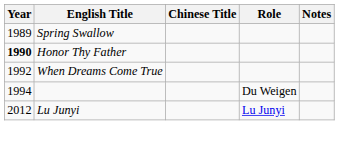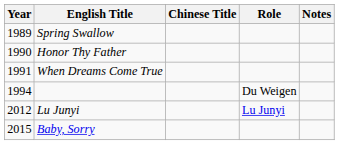 <table class="wikitable sortable">
 <tr>
 <th>Year</th>
 <th>English Title</th>
 <th>Chinese Title</th>
 <th>Role</th>
 <th ! class="unsortable">Notes</th>
 </tr>
 <tr>
 <td>1989</td>
 <td><em>Spring Swallow</em></td>
 <td></td>
 <td></td>
 <td></td>
 </tr>
 <tr>
-<td><strong>1990</strong></td>
+<td>1990</td>
 <td><em>Honor Thy Father</em></td>
 <td></td>
 <td></td>
 <td></td>
 </tr>
 <tr>
-<td>1992</td>
+<td>1991</td>
 <td><em>When Dreams Come True</em></td>
 <td></td>
 <td></td>
 <td></td>
 </tr>
 <tr>
 <td>1994</td>
 <td></td>
 <td></td>
 <td>Du Weigen</td>
 <td></td>
 </tr>
 <tr>
 <td>2012</td>
 <td><em>Lu Junyi</em></td>
 <td></td>
 <td><a href='#'>Lu Junyi</a></td>
 <td></td>
 </tr>
+<tr>
+<td>2015</td>
+<td><em><a href='#'>Baby, Sorry</a></em></td>
+<td></td>
+<td></td>
+<td></td>
+</tr>
 </table>
